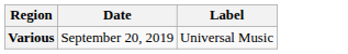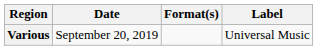 <table class="wikitable plainrowheaders">
 <tr>
 <th scope="col">Region</th>
 <th scope="col">Date</th>
+<th scope="col">Format(s)</th>
 <th scope="col">Label</th>
 </tr>
 <tr>
 <th scope="row">Various</th>
 <td>September 20, 2019</td>
+<td></td>
 <td>Universal Music</td>
 </tr>
 </table>
